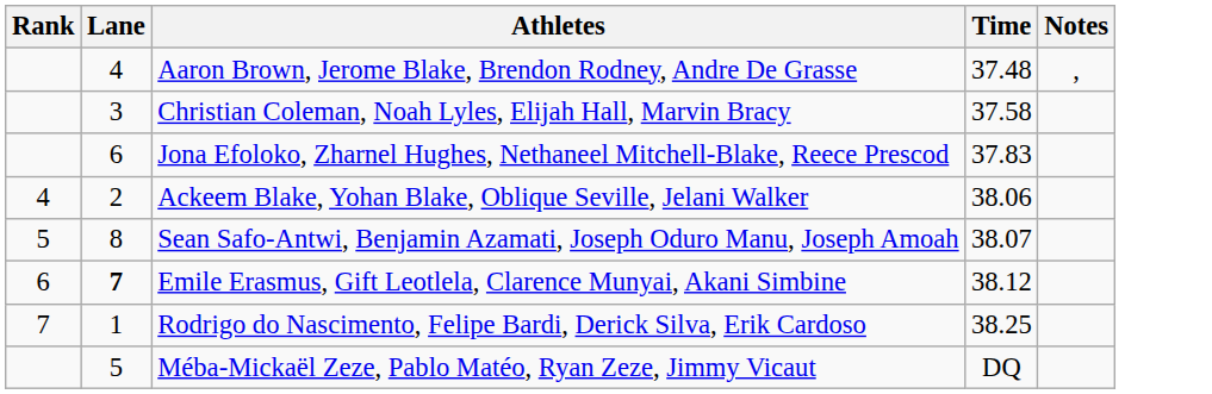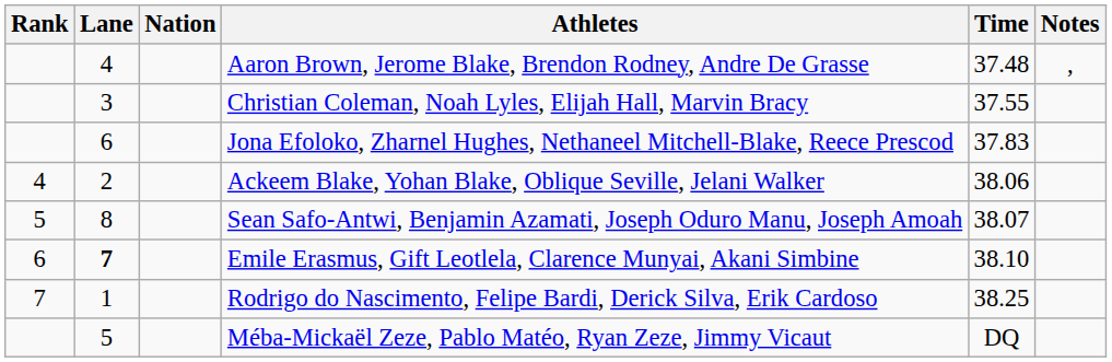 <table class="wikitable sortable" style="text-align:center">
 <tr>
 <th>Rank</th>
 <th>Lane</th>
+<th>Nation</th>
 <th>Athletes</th>
 <th>Time</th>
 <th>Notes</th>
 </tr>
 <tr>
 <td></td>
 <td>4</td>
+<td align=left></td>
 <td align=left><a href='#'>Aaron Brown</a>, <a href='#'>Jerome Blake</a>, <a href='#'>Brendon Rodney</a>, <a href='#'>Andre De Grasse</a></td>
 <td>37.48</td>
 <td>, </td>
 </tr>
 <tr>
 <td></td>
 <td>3</td>
+<td align=left></td>
 <td align=left><a href='#'>Christian Coleman</a>, <a href='#'>Noah Lyles</a>, <a href='#'>Elijah Hall</a>, <a href='#'>Marvin Bracy</a></td>
-<td>37.58</td>
+<td>37.55</td>
 <td></td>
 </tr>
 <tr>
 <td></td>
 <td>6</td>
+<td align=left></td>
 <td align=left><a href='#'>Jona Efoloko</a>, <a href='#'>Zharnel Hughes</a>, <a href='#'>Nethaneel Mitchell-Blake</a>, <a href='#'>Reece Prescod</a></td>
 <td>37.83</td>
 <td></td>
 </tr>
 <tr>
 <td>4</td>
 <td>2</td>
+<td align=left></td>
 <td align=left><a href='#'>Ackeem Blake</a>, <a href='#'>Yohan Blake</a>, <a href='#'>Oblique Seville</a>, <a href='#'>Jelani Walker</a></td>
 <td>38.06</td>
 <td></td>
 </tr>
 <tr>
 <td>5</td>
 <td>8</td>
+<td align=left></td>
 <td align=left><a href='#'>Sean Safo-Antwi</a>, <a href='#'>Benjamin Azamati</a>, <a href='#'>Joseph Oduro Manu</a>, <a href='#'>Joseph Amoah</a></td>
 <td>38.07</td>
 <td></td>
 </tr>
 <tr>
 <td>6</td>
 <td><strong>7</strong></td>
+<td align=left></td>
 <td align=left><a href='#'>Emile Erasmus</a>, <a href='#'>Gift Leotlela</a>, <a href='#'>Clarence Munyai</a>, <a href='#'>Akani Simbine</a></td>
-<td>38.12</td>
+<td>38.10</td>
 <td></td>
 </tr>
 <tr>
 <td>7</td>
 <td>1</td>
+<td align=left></td>
 <td align=left><a href='#'>Rodrigo do Nascimento</a>, <a href='#'>Felipe Bardi</a>, <a href='#'>Derick Silva</a>,  <a href='#'>Erik Cardoso</a></td>
 <td>38.25</td>
 <td></td>
 </tr>
 <tr>
 <td></td>
 <td>5</td>
+<td align=left></td>
 <td align=left><a href='#'>Méba-Mickaël Zeze</a>, <a href='#'>Pablo Matéo</a>, <a href='#'>Ryan Zeze</a>, <a href='#'>Jimmy Vicaut</a></td>
 <td>DQ</td>
 <td></td>
 </tr>
 </table>
